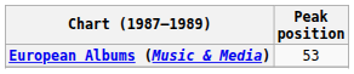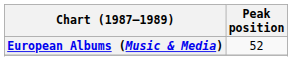 <table class="wikitable sortable plainrowheaders" style="text-align:center">
 <tr>
 <th scope="col">Chart (1987–1989)</th>
 <th scope="col">Peak<br>position</th>
 </tr>
 <tr>
 <th scope="row"><a href='#'>European Albums</a> (<em><a href='#'>Music & Media</a></em>)</th>
-<td>53</td>
+<td>52</td>
 </tr>
 <tr>
 </tr>
 <tr>
 </tr>
 <tr>
 </tr>
 </table>
